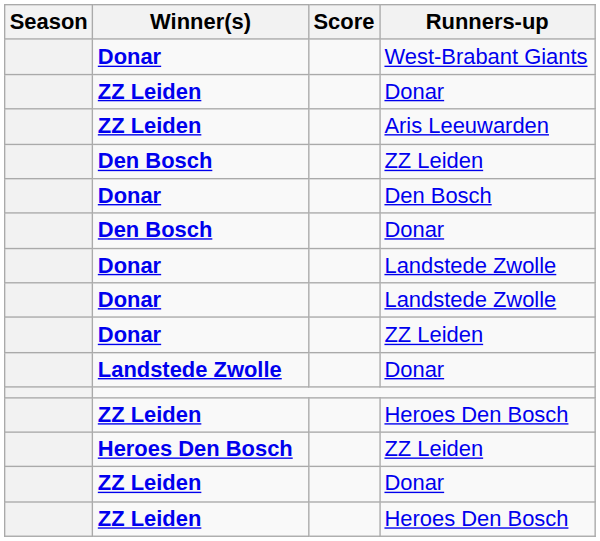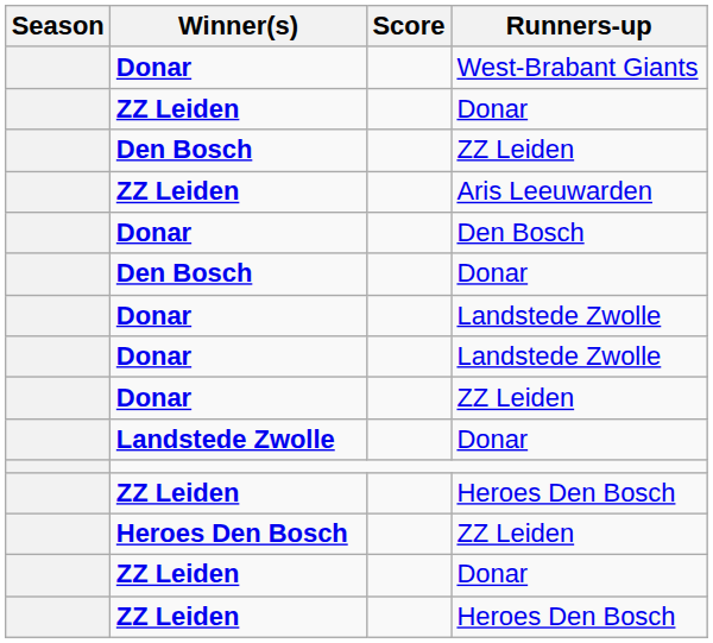 <table class="wikitable sortable plainrowheaders">
 <tr>
 <th scope="col">Season</th>
 <th scope="col" width=150>Winner(s)</th>
 <th scope="col">Score</th>
 <th scope="col" width=150>Runners-up</th>
 </tr>
 <tr>
 <th scope="row"></th>
 <td><strong><a href='#'>Donar</a></strong></td>
 <td></td>
 <td><a href='#'>West-Brabant Giants</a></td>
 </tr>
 <tr>
 <th scope="row"></th>
 <td><strong><a href='#'>ZZ Leiden</a></strong></td>
 <td></td>
 <td><a href='#'>Donar</a></td>
 </tr>
 <tr>
 <th scope="row"></th>
+<td><strong><a href='#'>Den Bosch</a></strong></td>
+<td></td>
+<td><a href='#'>ZZ Leiden</a></td>
+</tr>
+<tr>
+<th scope="row"></th>
 <td><strong><a href='#'>ZZ Leiden</a></strong></td>
 <td></td>
 <td><a href='#'>Aris Leeuwarden</a></td>
-</tr>
-<tr>
-<th scope="row"></th>
-<td><strong><a href='#'>Den Bosch</a></strong></td>
-<td></td>
-<td><a href='#'>ZZ Leiden</a></td>
 </tr>
 <tr>
 <th scope="row"></th>
 <td><strong><a href='#'>Donar</a></strong></td>
 <td></td>
 <td><a href='#'>Den Bosch</a></td>
 </tr>
 <tr>
 <th scope="row"></th>
 <td><strong><a href='#'>Den Bosch</a></strong></td>
 <td></td>
 <td><a href='#'>Donar</a></td>
 </tr>
 <tr>
 <th scope="row"></th>
 <td><strong><a href='#'>Donar</a></strong></td>
 <td></td>
 <td><a href='#'>Landstede Zwolle</a></td>
 </tr>
 <tr>
 <th scope="row"></th>
 <td><strong><a href='#'>Donar</a></strong></td>
 <td></td>
 <td><a href='#'>Landstede Zwolle</a></td>
 </tr>
 <tr>
 <th scope="row"></th>
 <td><strong><a href='#'>Donar</a></strong></td>
 <td></td>
 <td><a href='#'>ZZ Leiden</a></td>
 </tr>
 <tr>
 <th scope="row"></th>
 <td><strong><a href='#'>Landstede Zwolle</a></strong></td>
 <td></td>
 <td><a href='#'>Donar</a></td>
 </tr>
 <tr>
 <th scope="row"></th>
 <td colspan=3></td>
 </tr>
 <tr>
 <th scope="row"></th>
 <td><strong><a href='#'>ZZ Leiden</a></strong></td>
 <td></td>
 <td><a href='#'>Heroes Den Bosch</a></td>
 </tr>
 <tr>
 <th scope="row"></th>
 <td><strong><a href='#'>Heroes Den Bosch</a></strong></td>
 <td></td>
 <td><a href='#'>ZZ Leiden</a></td>
 </tr>
 <tr>
 <th scope="row"></th>
 <td><strong><a href='#'>ZZ Leiden</a></strong></td>
 <td></td>
 <td><a href='#'>Donar</a></td>
 </tr>
 <tr>
 <th scope="row"></th>
 <td><strong><a href='#'>ZZ Leiden</a></strong></td>
 <td></td>
 <td><a href='#'>Heroes Den Bosch</a></td>
 </tr>
 </table>
